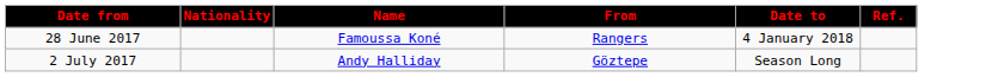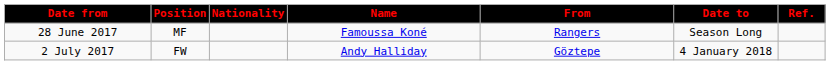 <table class="wikitable" style="text-align:center; font-size:90%; ">
 <tr>
 <th style="background:#000000; color:#FF0000; width:150px;">Date from</th>
+<th style="background:#000000; color:#FF0000; width:55px;">Position</th>
 <th style="background:#000000; color:#FF0000; width:55px;">Nationality</th>
 <th style="background:#000000; color:#FF0000; width:200px;">Name</th>
 <th style="background:#000000; color:#FF0000; width:200px;">From</th>
 <th style="background:#000000; color:#FF0000; width:105px;">Date to</th>
 <th style="background:#000000; color:#FF0000; width:45px;">Ref.</th>
 </tr>
 <tr>
 <td>28 June 2017</td>
+<td>MF</td>
 <td></td>
 <td><a href='#'>Famoussa Koné</a></td>
 <td><a href='#'>Rangers</a></td>
-<td>4 January 2018</td>
+<td>Season Long</td>
 <td></td>
 </tr>
 <tr>
 <td>2 July 2017</td>
+<td>FW</td>
 <td></td>
 <td><a href='#'>Andy Halliday</a></td>
 <td><a href='#'>Göztepe</a></td>
-<td>Season Long</td>
+<td>4 January 2018</td>
 <td></td>
 </tr>
 </table>
